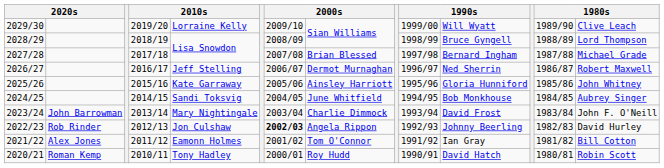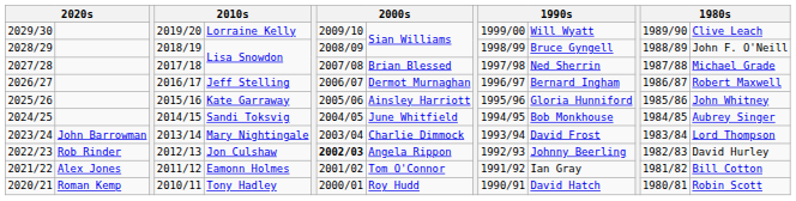 <table class="wikitable">
 <tr>
 <th colspan="2">2020s</th>
 <th rowspan="11"></th>
 <th colspan="2">2010s</th>
 <th rowspan="11"></th>
 <th colspan="2">2000s</th>
 <th rowspan="11"></th>
 <th colspan="2">1990s</th>
 <th rowspan="11"></th>
 <th colspan="2">1980s</th>
 </tr>
 <tr>
 <td>2029/30</td>
 <td></td>
 <td>2019/20</td>
 <td><a href='#'>Lorraine Kelly</a></td>
 <td>2009/10</td>
 <td rowspan="2"><a href='#'>Sian Williams</a></td>
 <td>1999/00</td>
 <td><a href='#'>Will Wyatt</a></td>
 <td>1989/90</td>
 <td><a href='#'>Clive Leach</a></td>
 </tr>
 <tr>
 <td>2028/29</td>
 <td></td>
 <td>2018/19</td>
 <td rowspan="2"><a href='#'>Lisa Snowdon</a></td>
 <td>2008/09</td>
 <td>1998/99</td>
 <td><a href='#'>Bruce Gyngell</a></td>
 <td>1988/89</td>
-<td><a href='#'>Lord Thompson</a></td>
+<td>John F. O'Neill</td>
 </tr>
 <tr>
 <td>2027/28</td>
 <td></td>
 <td>2017/18</td>
 <td>2007/08</td>
 <td><a href='#'>Brian Blessed</a></td>
 <td>1997/98</td>
-<td><a href='#'>Bernard Ingham</a></td>
+<td><a href='#'>Ned Sherrin</a></td>
 <td>1987/88</td>
 <td><a href='#'>Michael Grade</a></td>
 </tr>
 <tr>
 <td>2026/27</td>
 <td></td>
 <td>2016/17</td>
 <td><a href='#'>Jeff Stelling</a></td>
 <td>2006/07</td>
 <td><a href='#'>Dermot Murnaghan</a></td>
 <td>1996/97</td>
-<td><a href='#'>Ned Sherrin</a></td>
+<td><a href='#'>Bernard Ingham</a></td>
 <td>1986/87</td>
 <td><a href='#'>Robert Maxwell</a></td>
 </tr>
 <tr>
 <td>2025/26</td>
 <td></td>
 <td>2015/16</td>
 <td><a href='#'>Kate Garraway</a></td>
 <td>2005/06</td>
 <td><a href='#'>Ainsley Harriott</a></td>
 <td>1995/96</td>
 <td><a href='#'>Gloria Hunniford</a></td>
 <td>1985/86</td>
 <td><a href='#'>John Whitney</a></td>
 </tr>
 <tr>
 <td>2024/25</td>
 <td></td>
 <td>2014/15</td>
 <td><a href='#'>Sandi Toksvig</a></td>
 <td>2004/05</td>
 <td><a href='#'>June Whitfield</a></td>
 <td>1994/95</td>
 <td><a href='#'>Bob Monkhouse</a></td>
 <td>1984/85</td>
 <td><a href='#'>Aubrey Singer</a></td>
 </tr>
 <tr>
 <td>2023/24</td>
 <td><a href='#'>John Barrowman</a></td>
 <td>2013/14</td>
 <td><a href='#'>Mary Nightingale</a></td>
 <td>2003/04</td>
 <td><a href='#'>Charlie Dimmock</a></td>
 <td>1993/94</td>
 <td><a href='#'>David Frost</a></td>
 <td>1983/84</td>
-<td>John F. O'Neill</td>
+<td><a href='#'>Lord Thompson</a></td>
 </tr>
 <tr>
 <td>2022/23</td>
 <td><a href='#'>Rob Rinder</a></td>
 <td>2012/13</td>
 <td><a href='#'>Jon Culshaw</a></td>
 <td><strong>2002/03</strong></td>
 <td><a href='#'>Angela Rippon</a></td>
 <td>1992/93</td>
 <td><a href='#'>Johnny Beerling</a></td>
 <td>1982/83</td>
 <td>David Hurley</td>
 </tr>
 <tr>
 <td>2021/22</td>
 <td><a href='#'>Alex Jones</a></td>
 <td>2011/12</td>
 <td><a href='#'>Eamonn Holmes</a></td>
 <td>2001/02</td>
 <td><a href='#'>Tom O'Connor</a></td>
 <td>1991/92</td>
 <td>Ian Gray</td>
 <td>1981/82</td>
 <td><a href='#'>Bill Cotton</a></td>
 </tr>
 <tr>
 <td>2020/21</td>
 <td><a href='#'>Roman Kemp</a></td>
 <td>2010/11</td>
 <td><a href='#'>Tony Hadley</a></td>
 <td>2000/01</td>
 <td><a href='#'>Roy Hudd</a></td>
 <td>1990/91</td>
 <td><a href='#'>David Hatch</a></td>
 <td>1980/81</td>
 <td><a href='#'>Robin Scott</a></td>
 </tr>
 </table>
